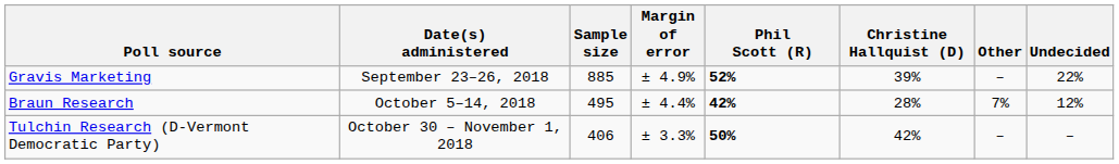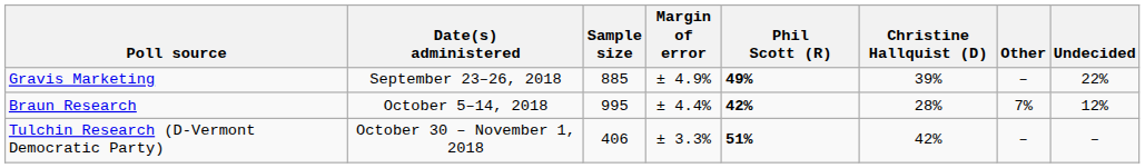 <table class="wikitable" style="font-size:90%;">
 <tr valign=bottom>
 <th>Poll source</th>
 <th>Date(s)<br>administered</th>
 <th>Sample<br>size</th>
 <th>Margin<br>of error</th>
 <th style="width:100px;">Phil<br>Scott (R)</th>
 <th style="width:100px;">Christine<br>Hallquist (D)</th>
 <th>Other</th>
 <th>Undecided</th>
 </tr>
 <tr>
 <td><a href='#'>Gravis Marketing</a></td>
 <td align=center>September 23–26, 2018</td>
 <td align=center>885</td>
 <td align=center>± 4.9%</td>
-<td><strong>52%</strong></td>
+<td><strong>49%</strong></td>
 <td align=center>39%</td>
 <td align=center>–</td>
 <td align=center>22%</td>
 </tr>
 <tr>
 <td><a href='#'>Braun Research</a></td>
 <td align=center>October 5–14, 2018</td>
-<td align=center>495</td>
+<td align=center>995</td>
 <td align=center>± 4.4%</td>
 <td><strong>42%</strong></td>
 <td align=center>28%</td>
 <td align=center>7%</td>
 <td align=center>12%</td>
 </tr>
 <tr>
 <td><a href='#'>Tulchin Research</a> (D-Vermont Democratic Party)</td>
 <td align=center>October 30 – November 1, 2018</td>
 <td align=center>406</td>
 <td align=center>± 3.3%</td>
-<td><strong>50%</strong></td>
+<td><strong>51%</strong></td>
 <td align=center>42%</td>
 <td align=center>–</td>
 <td align=center>–</td>
 </tr>
 </table>
